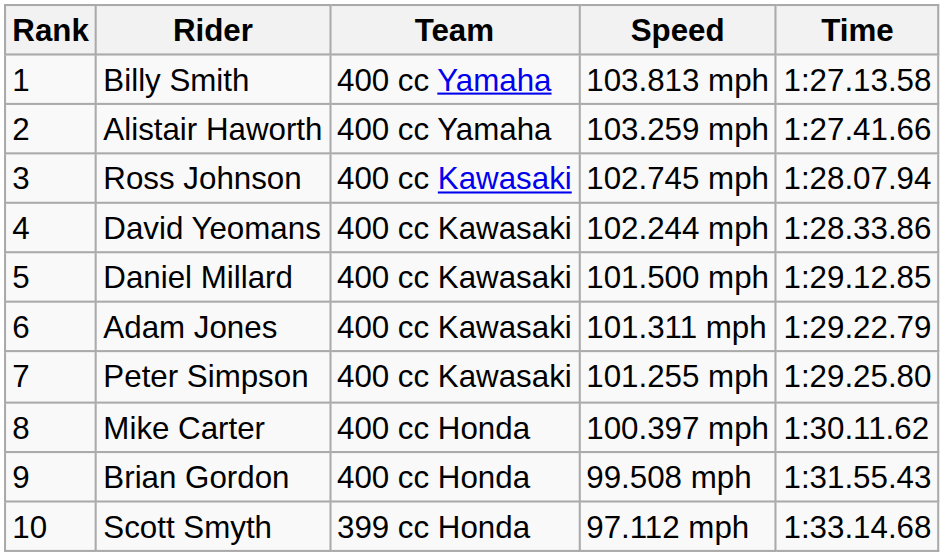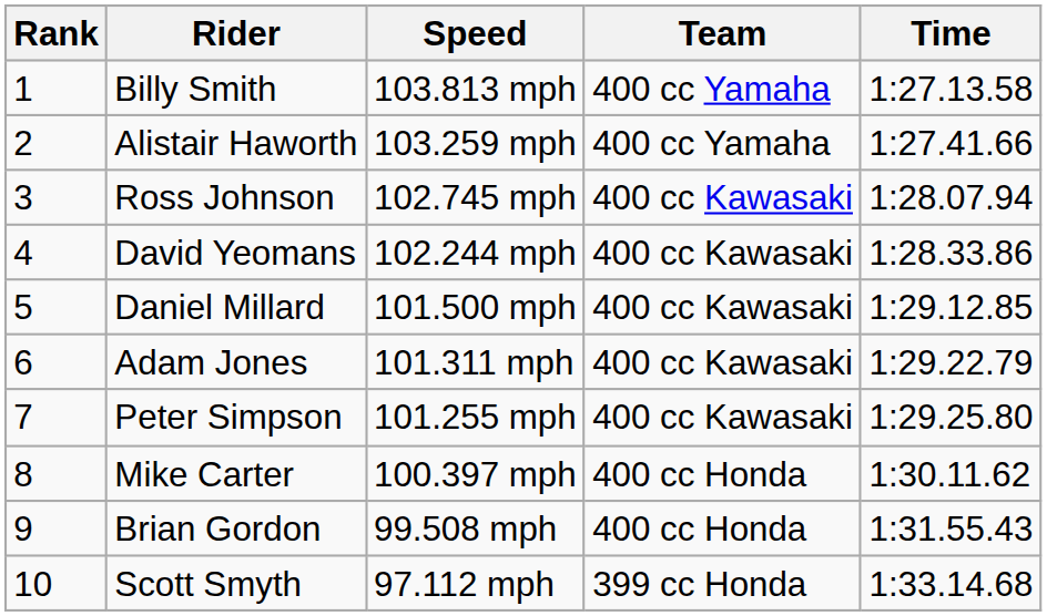 <table class="wikitable" style="font-size: 95%;">
 <tr style="background:#efefef;">
 <th>Rank</th>
 <th>Rider</th>
+<th>Speed</th>
 <th>Team</th>
-<th>Speed</th>
 <th>Time</th>
 </tr>
 <tr>
 <td>1</td>
 <td> Billy Smith</td>
+<td>103.813 mph</td>
 <td>400 cc <a href='#'>Yamaha</a></td>
-<td>103.813 mph</td>
 <td>1:27.13.58</td>
 </tr>
 <tr>
 <td>2</td>
 <td>  Alistair Haworth</td>
+<td>103.259 mph</td>
 <td>400 cc Yamaha</td>
-<td>103.259 mph</td>
 <td>1:27.41.66</td>
 </tr>
 <tr>
 <td>3</td>
 <td>  Ross Johnson</td>
+<td>102.745 mph</td>
 <td>400 cc <a href='#'>Kawasaki</a></td>
-<td>102.745 mph</td>
 <td>1:28.07.94</td>
 </tr>
 <tr>
 <td>4</td>
 <td> David Yeomans</td>
+<td>102.244 mph</td>
 <td>400 cc Kawasaki</td>
-<td>102.244 mph</td>
 <td>1:28.33.86</td>
 </tr>
 <tr>
 <td>5</td>
 <td> Daniel Millard</td>
+<td>101.500 mph</td>
 <td>400 cc Kawasaki</td>
-<td>101.500 mph</td>
 <td>1:29.12.85</td>
 </tr>
 <tr>
 <td>6</td>
 <td> Adam Jones</td>
+<td>101.311 mph</td>
 <td>400 cc Kawasaki</td>
-<td>101.311 mph</td>
 <td>1:29.22.79</td>
 </tr>
 <tr>
 <td>7</td>
 <td> Peter Simpson</td>
+<td>101.255 mph</td>
 <td>400 cc Kawasaki</td>
-<td>101.255 mph</td>
 <td>1:29.25.80</td>
 </tr>
 <tr>
 <td>8</td>
 <td> Mike Carter</td>
+<td>100.397 mph</td>
 <td>400 cc Honda</td>
-<td>100.397 mph</td>
 <td>1:30.11.62</td>
 </tr>
 <tr>
 <td>9</td>
 <td> Brian Gordon</td>
+<td>99.508 mph</td>
 <td>400 cc Honda</td>
-<td>99.508 mph</td>
 <td>1:31.55.43</td>
 </tr>
 <tr>
 <td>10</td>
 <td> Scott Smyth</td>
+<td>97.112 mph</td>
 <td>399 cc Honda</td>
-<td>97.112 mph</td>
 <td>1:33.14.68</td>
 </tr>
 </table>
